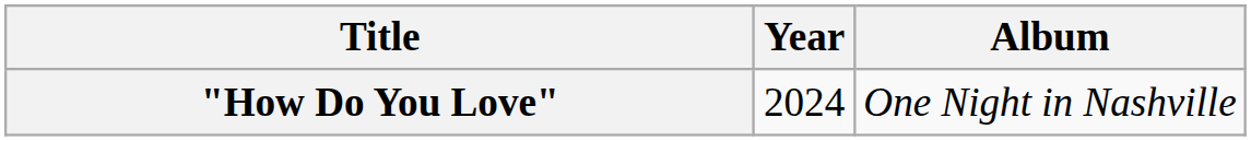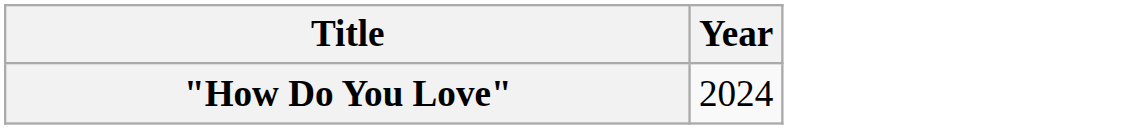 <table class="wikitable plainrowheaders" style="text-align:center;" border="1">
 <tr>
 <th scope="col" style="width:18em;">Title</th>
 <th scope="col">Year</th>
-<th scope="col">Album</th>
 </tr>
 <tr>
 <th scope="row">"How Do You Love" <br></th>
 <td>2024</td>
-<td><em>One Night in Nashville</em></td>
 </tr>
 </table>
